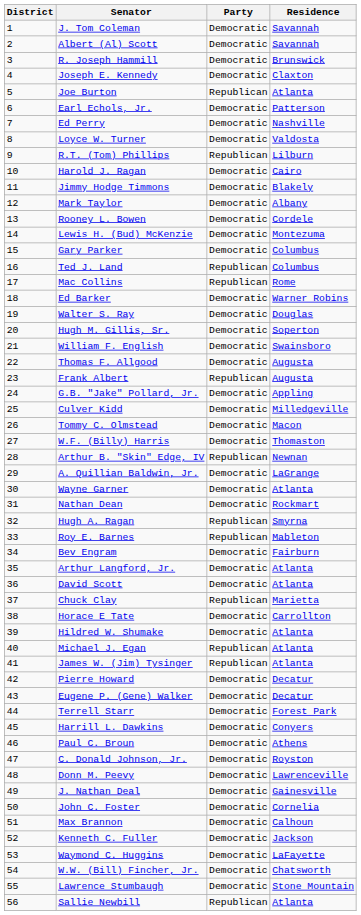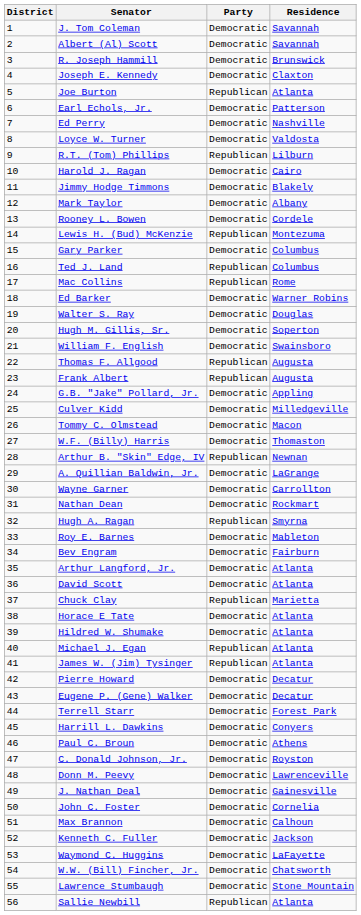 <table class="wikitable sortable">
 <tr>
 <th>District</th>
 <th>Senator</th>
 <th>Party</th>
 <th>Residence</th>
 </tr>
 <tr>
 <td>1</td>
 <td><a href='#'>J. Tom Coleman</a></td>
 <td>Democratic</td>
 <td><a href='#'>Savannah</a></td>
 </tr>
 <tr>
 <td>2</td>
 <td><a href='#'>Albert (Al) Scott</a></td>
 <td>Democratic</td>
 <td><a href='#'>Savannah</a></td>
 </tr>
 <tr>
 <td>3</td>
 <td><a href='#'>R. Joseph Hammill</a></td>
 <td>Democratic</td>
 <td><a href='#'>Brunswick</a></td>
 </tr>
 <tr>
 <td>4</td>
 <td><a href='#'>Joseph E. Kennedy</a></td>
 <td>Democratic</td>
 <td><a href='#'>Claxton</a></td>
 </tr>
 <tr>
 <td>5</td>
 <td><a href='#'>Joe Burton</a></td>
 <td>Republican</td>
 <td><a href='#'>Atlanta</a></td>
 </tr>
 <tr>
 <td>6</td>
 <td><a href='#'>Earl Echols, Jr.</a></td>
 <td>Democratic</td>
 <td><a href='#'>Patterson</a></td>
 </tr>
 <tr>
 <td>7</td>
 <td><a href='#'>Ed Perry</a></td>
 <td>Democratic</td>
 <td><a href='#'>Nashville</a></td>
 </tr>
 <tr>
 <td>8</td>
 <td><a href='#'>Loyce W. Turner</a></td>
 <td>Democratic</td>
 <td><a href='#'>Valdosta</a></td>
 </tr>
 <tr>
 <td>9</td>
 <td><a href='#'>R.T. (Tom) Phillips</a></td>
 <td>Republican</td>
 <td><a href='#'>Lilburn</a></td>
 </tr>
 <tr>
 <td>10</td>
 <td><a href='#'>Harold J. Ragan</a></td>
 <td>Democratic</td>
 <td><a href='#'>Cairo</a></td>
 </tr>
 <tr>
 <td>11</td>
 <td><a href='#'>Jimmy Hodge Timmons</a></td>
 <td>Democratic</td>
 <td><a href='#'>Blakely</a></td>
 </tr>
 <tr>
 <td>12</td>
 <td><a href='#'>Mark Taylor</a></td>
 <td>Democratic</td>
 <td><a href='#'>Albany</a></td>
 </tr>
 <tr>
 <td>13</td>
 <td><a href='#'>Rooney L. Bowen</a></td>
 <td>Democratic</td>
 <td><a href='#'>Cordele</a></td>
 </tr>
 <tr>
 <td>14</td>
 <td><a href='#'>Lewis H. (Bud) McKenzie</a></td>
-<td>Democratic</td>
+<td>Republican</td>
 <td><a href='#'>Montezuma</a></td>
 </tr>
 <tr>
 <td>15</td>
 <td><a href='#'>Gary Parker</a></td>
 <td>Democratic</td>
 <td><a href='#'>Columbus</a></td>
 </tr>
 <tr>
 <td>16</td>
 <td><a href='#'>Ted J. Land</a></td>
 <td>Republican</td>
 <td><a href='#'>Columbus</a></td>
 </tr>
 <tr>
 <td>17</td>
 <td><a href='#'>Mac Collins</a></td>
 <td>Republican</td>
 <td><a href='#'>Rome</a></td>
 </tr>
 <tr>
 <td>18</td>
 <td><a href='#'>Ed Barker</a></td>
 <td>Democratic</td>
 <td><a href='#'>Warner Robins</a></td>
 </tr>
 <tr>
 <td>19</td>
 <td><a href='#'>Walter S. Ray</a></td>
 <td>Democratic</td>
 <td><a href='#'>Douglas</a></td>
 </tr>
 <tr>
 <td>20</td>
 <td><a href='#'>Hugh M. Gillis, Sr.</a></td>
 <td>Democratic</td>
 <td><a href='#'>Soperton</a></td>
 </tr>
 <tr>
 <td>21</td>
 <td><a href='#'>William F. English</a></td>
 <td>Democratic</td>
 <td><a href='#'>Swainsboro</a></td>
 </tr>
 <tr>
 <td>22</td>
 <td><a href='#'>Thomas F. Allgood</a></td>
-<td>Democratic</td>
+<td>Republican</td>
 <td><a href='#'>Augusta</a></td>
 </tr>
 <tr>
 <td>23</td>
 <td><a href='#'>Frank Albert</a></td>
 <td>Republican</td>
 <td><a href='#'>Augusta</a></td>
 </tr>
 <tr>
 <td>24</td>
 <td><a href='#'>G.B. "Jake" Pollard, Jr.</a></td>
 <td>Democratic</td>
 <td><a href='#'>Appling</a></td>
 </tr>
 <tr>
 <td>25</td>
 <td><a href='#'>Culver Kidd</a></td>
 <td>Democratic</td>
 <td><a href='#'>Milledgeville</a></td>
 </tr>
 <tr>
 <td>26</td>
 <td><a href='#'>Tommy C. Olmstead</a></td>
 <td>Democratic</td>
 <td><a href='#'>Macon</a></td>
 </tr>
 <tr>
 <td>27</td>
 <td><a href='#'>W.F. (Billy) Harris</a></td>
 <td>Democratic</td>
 <td><a href='#'>Thomaston</a></td>
 </tr>
 <tr>
 <td>28</td>
 <td><a href='#'>Arthur B. "Skin" Edge, IV</a></td>
 <td>Republican</td>
 <td><a href='#'>Newnan</a></td>
 </tr>
 <tr>
 <td>29</td>
 <td><a href='#'>A. Quillian Baldwin, Jr.</a></td>
 <td>Democratic</td>
 <td><a href='#'>LaGrange</a></td>
 </tr>
 <tr>
 <td>30</td>
 <td><a href='#'>Wayne Garner</a></td>
 <td>Democratic</td>
-<td><a href='#'>Atlanta</a></td>
+<td><a href='#'>Carrollton</a></td>
 </tr>
 <tr>
 <td>31</td>
 <td><a href='#'>Nathan Dean</a></td>
 <td>Democratic</td>
 <td><a href='#'>Rockmart</a></td>
 </tr>
 <tr>
 <td>32</td>
 <td><a href='#'>Hugh A. Ragan</a></td>
 <td>Republican</td>
 <td><a href='#'>Smyrna</a></td>
 </tr>
 <tr>
 <td>33</td>
 <td><a href='#'>Roy E. Barnes</a></td>
-<td>Republican</td>
+<td>Democratic</td>
 <td><a href='#'>Mableton</a></td>
 </tr>
 <tr>
 <td>34</td>
 <td><a href='#'>Bev Engram</a></td>
 <td>Democratic</td>
 <td><a href='#'>Fairburn</a></td>
 </tr>
 <tr>
 <td>35</td>
 <td><a href='#'>Arthur Langford, Jr.</a></td>
 <td>Democratic</td>
 <td><a href='#'>Atlanta</a></td>
 </tr>
 <tr>
 <td>36</td>
 <td><a href='#'>David Scott</a></td>
 <td>Democratic</td>
 <td><a href='#'>Atlanta</a></td>
 </tr>
 <tr>
 <td>37</td>
 <td><a href='#'>Chuck Clay</a></td>
 <td>Republican</td>
 <td><a href='#'>Marietta</a></td>
 </tr>
 <tr>
 <td>38</td>
 <td><a href='#'>Horace E Tate</a></td>
 <td>Democratic</td>
-<td><a href='#'>Carrollton</a></td>
+<td><a href='#'>Atlanta</a></td>
 </tr>
 <tr>
 <td>39</td>
 <td><a href='#'>Hildred W. Shumake</a></td>
 <td>Democratic</td>
 <td><a href='#'>Atlanta</a></td>
 </tr>
 <tr>
 <td>40</td>
 <td><a href='#'>Michael J. Egan</a></td>
 <td>Republican</td>
 <td><a href='#'>Atlanta</a></td>
 </tr>
 <tr>
 <td>41</td>
 <td><a href='#'>James W. (Jim) Tysinger</a></td>
 <td>Republican</td>
 <td><a href='#'>Atlanta</a></td>
 </tr>
 <tr>
 <td>42</td>
 <td><a href='#'>Pierre Howard</a></td>
 <td>Democratic</td>
 <td><a href='#'>Decatur</a></td>
 </tr>
 <tr>
 <td>43</td>
 <td><a href='#'>Eugene P. (Gene) Walker</a></td>
 <td>Democratic</td>
 <td><a href='#'>Decatur</a></td>
 </tr>
 <tr>
 <td>44</td>
 <td><a href='#'>Terrell Starr</a></td>
 <td>Democratic</td>
 <td><a href='#'>Forest Park</a></td>
 </tr>
 <tr>
 <td>45</td>
 <td><a href='#'>Harrill L. Dawkins</a></td>
 <td>Democratic</td>
 <td><a href='#'>Conyers</a></td>
 </tr>
 <tr>
 <td>46</td>
 <td><a href='#'>Paul C. Broun</a></td>
 <td>Democratic</td>
 <td><a href='#'>Athens</a></td>
 </tr>
 <tr>
 <td>47</td>
 <td><a href='#'>C. Donald Johnson, Jr.</a></td>
 <td>Democratic</td>
 <td><a href='#'>Royston</a></td>
 </tr>
 <tr>
 <td>48</td>
 <td><a href='#'>Donn M. Peevy</a></td>
 <td>Democratic</td>
 <td><a href='#'>Lawrenceville</a></td>
 </tr>
 <tr>
 <td>49</td>
 <td><a href='#'>J. Nathan Deal</a></td>
 <td>Democratic</td>
 <td><a href='#'>Gainesville</a></td>
 </tr>
 <tr>
 <td>50</td>
 <td><a href='#'>John C. Foster</a></td>
 <td>Democratic</td>
 <td><a href='#'>Cornelia</a></td>
 </tr>
 <tr>
 <td>51</td>
 <td><a href='#'>Max Brannon</a></td>
 <td>Democratic</td>
 <td><a href='#'>Calhoun</a></td>
 </tr>
 <tr>
 <td>52</td>
 <td><a href='#'>Kenneth C. Fuller</a></td>
 <td>Democratic</td>
 <td><a href='#'>Jackson</a></td>
 </tr>
 <tr>
 <td>53</td>
 <td><a href='#'>Waymond C. Huggins</a></td>
 <td>Democratic</td>
 <td><a href='#'>LaFayette</a></td>
 </tr>
 <tr>
 <td>54</td>
 <td><a href='#'>W.W. (Bill) Fincher, Jr.</a></td>
 <td>Democratic</td>
 <td><a href='#'>Chatsworth</a></td>
 </tr>
 <tr>
 <td>55</td>
 <td><a href='#'>Lawrence Stumbaugh</a></td>
 <td>Democratic</td>
 <td><a href='#'>Stone Mountain</a></td>
 </tr>
 <tr>
 <td>56</td>
 <td><a href='#'>Sallie Newbill</a></td>
 <td>Republican</td>
 <td><a href='#'>Atlanta</a></td>
 </tr>
 </table>
